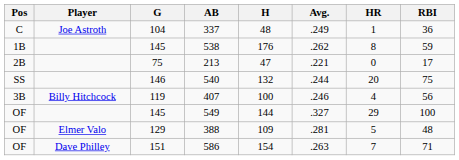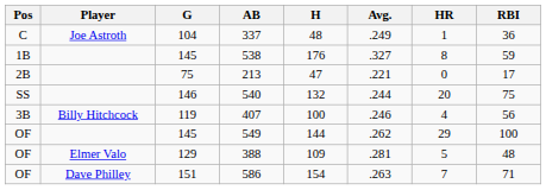 <table class="wikitable sortable">
 <tr>
 <th bgcolor="#DDDDFF" width="5%">Pos</th>
 <th bgcolor="#DDDDFF" width="16%">Player</th>
 <th bgcolor="#DDDDFF" width="9%">G</th>
 <th bgcolor="#DDDDFF" width="9%">AB</th>
 <th bgcolor="#DDDDFF" width="9%">H</th>
 <th bgcolor="#DDDDFF" width="9%">Avg.</th>
 <th bgcolor="#DDDDFF" width="9%">HR</th>
 <th bgcolor="#DDDDFF" width="9%">RBI</th>
 </tr>
 <tr align="center">
 <td>C</td>
 <td><a href='#'>Joe Astroth</a></td>
 <td>104</td>
 <td>337</td>
 <td>48</td>
 <td>.249</td>
 <td>1</td>
 <td>36</td>
 </tr>
 <tr align="center">
 <td>1B</td>
 <td></td>
 <td>145</td>
 <td>538</td>
 <td>176</td>
-<td>.262</td>
+<td>.327</td>
 <td>8</td>
 <td>59</td>
 </tr>
 <tr align="center">
 <td>2B</td>
 <td></td>
 <td>75</td>
 <td>213</td>
 <td>47</td>
 <td>.221</td>
 <td>0</td>
 <td>17</td>
 </tr>
 <tr align="center">
 <td>SS</td>
 <td></td>
 <td>146</td>
 <td>540</td>
 <td>132</td>
 <td>.244</td>
 <td>20</td>
 <td>75</td>
 </tr>
 <tr align="center">
 <td>3B</td>
 <td><a href='#'>Billy Hitchcock</a></td>
 <td>119</td>
 <td>407</td>
 <td>100</td>
 <td>.246</td>
 <td>4</td>
 <td>56</td>
 </tr>
 <tr align="center">
 <td>OF</td>
 <td></td>
 <td>145</td>
 <td>549</td>
 <td>144</td>
-<td>.327</td>
+<td>.262</td>
 <td>29</td>
 <td>100</td>
 </tr>
 <tr align="center">
 <td>OF</td>
 <td><a href='#'>Elmer Valo</a></td>
 <td>129</td>
 <td>388</td>
 <td>109</td>
 <td>.281</td>
 <td>5</td>
 <td>48</td>
 </tr>
 <tr align="center">
 <td>OF</td>
 <td><a href='#'>Dave Philley</a></td>
 <td>151</td>
 <td>586</td>
 <td>154</td>
 <td>.263</td>
 <td>7</td>
 <td>71</td>
 </tr>
 </table>
